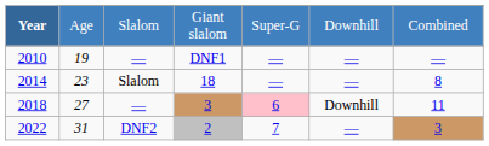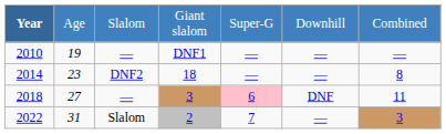 <table class="wikitable" style="font-size:95%; text-align:center; border:grey solid 1px; border-collapse:collapse;" width="40%">
 <tr style="background-color:#369; color:white;">
 <td rowspan="2" colspan="1" width="4%"><strong>Year</strong></td>
 </tr>
 <tr style="background-color:#4180be; color:white;">
 <td width="3%">Age</td>
 <td width="5%">Slalom</td>
 <td width="5%">Giant<br>slalom</td>
 <td width="5%">Super-G</td>
 <td width="5%">Downhill</td>
 <td width="5%">Combined</td>
 </tr>
 <tr style="background-color:#8CB2D8; color:white;">
 </tr>
 <tr>
 <td><a href='#'>2010</a></td>
 <td><em>19</em></td>
 <td><a href='#'>—</a></td>
 <td><a href='#'>DNF1</a></td>
 <td><a href='#'>—</a></td>
 <td><a href='#'>—</a></td>
 <td><a href='#'>—</a></td>
 </tr>
 <tr>
 <td><a href='#'>2014</a></td>
 <td><em>23</em></td>
-<td width="5%">Slalom</td>
+<td><a href='#'>DNF2</a></td>
 <td><a href='#'>18</a></td>
 <td><a href='#'>—</a></td>
 <td><a href='#'>—</a></td>
 <td><a href='#'>8</a></td>
 </tr>
 <tr>
 <td><a href='#'>2018</a></td>
 <td><em>27</em></td>
 <td><a href='#'>—</a></td>
 <td bgcolor=cc9966><a href='#'>3</a></td>
 <td style="background: pink;"><a href='#'>6</a></td>
-<td width="5%">Downhill</td>
+<td><a href='#'>DNF</a></td>
 <td><a href='#'>11</a></td>
 </tr>
 <tr>
 <td><a href='#'>2022</a></td>
 <td><em>31</em></td>
-<td><a href='#'>DNF2</a></td>
+<td width="5%">Slalom</td>
 <td bgcolor=silver><a href='#'>2</a></td>
 <td><a href='#'>7</a></td>
 <td><a href='#'>—</a></td>
 <td bgcolor=cc9966><a href='#'>3</a></td>
 </tr>
 </table>
